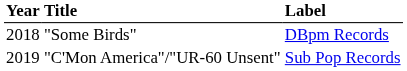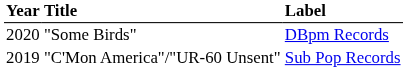 <table border="0" cellpadding="2" style="border-collapse:collapse;">
 <tr style="border-bottom:1px solid black;">
 <th align="left">Year</th>
 <th align="left">Title</th>
 <th align="left">Label</th>
 </tr>
 <tr>
-<td>2018</td>
+<td>2020</td>
 <td>"Some Birds"</td>
 <td><a href='#'>DBpm Records</a></td>
 </tr>
 <tr>
 <td>2019</td>
 <td>"C'Mon America"/"UR-60 Unsent"</td>
 <td><a href='#'>Sub Pop Records</a></td>
 </tr>
 </table>
